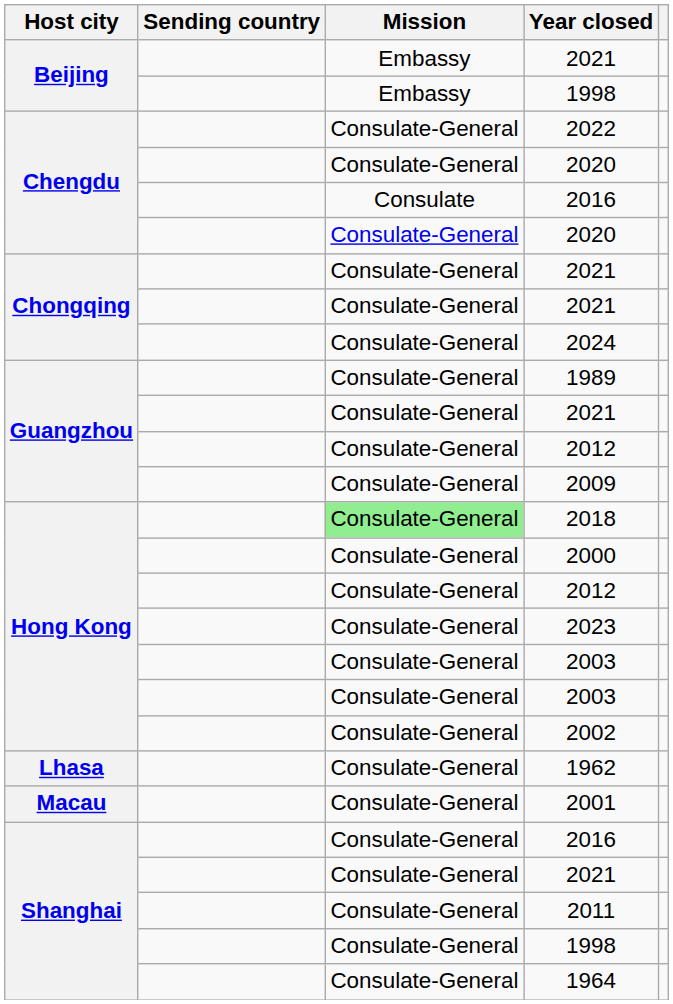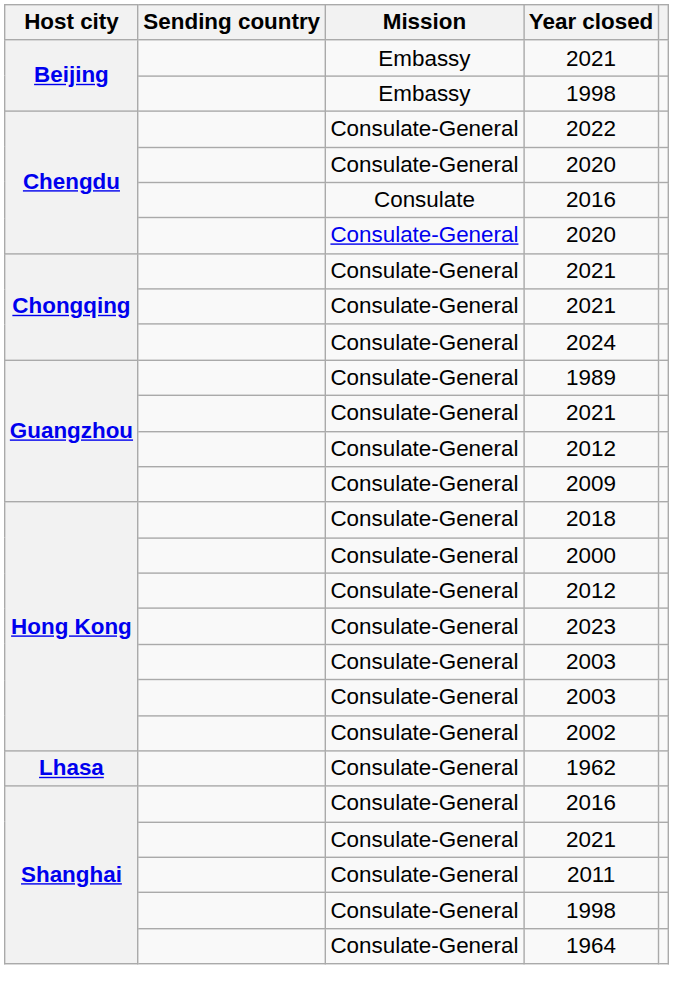 <table class="wikitable plainrowheaders">
 <tr>
 <th scope="col">Host city</th>
 <th scope="col">Sending country</th>
 <th scope="col">Mission</th>
 <th scope="col">Year closed</th>
 <th scope="col"></th>
 </tr>
 <tr>
 <th rowspan="2"><a href='#'>Beijing</a></th>
 <td></td>
 <td style="text-align:center;">Embassy</td>
 <td style="text-align:center;">2021</td>
 <td style="text-align:center;"></td>
 </tr>
 <tr>
 <td></td>
 <td style="text-align:center;">Embassy</td>
 <td style="text-align:center;">1998</td>
 <td style="text-align:center;"></td>
 </tr>
 <tr>
 <th rowspan="4"><a href='#'>Chengdu</a></th>
 <td></td>
 <td style="text-align:center;">Consulate-General</td>
 <td style="text-align:center;">2022</td>
 <td style="text-align:center;"></td>
 </tr>
 <tr>
 <td></td>
 <td style="text-align:center;">Consulate-General</td>
 <td style="text-align:center;">2020</td>
 <td style="text-align:center;"></td>
 </tr>
 <tr>
 <td></td>
 <td style="text-align:center;">Consulate</td>
 <td style="text-align:center;">2016</td>
 <td style="text-align:center;"></td>
 </tr>
 <tr>
 <td></td>
 <td style="text-align:center;"><a href='#'>Consulate-General</a></td>
 <td style="text-align:center;">2020</td>
 <td style="text-align:center;"></td>
 </tr>
 <tr>
 <th rowspan="3"><a href='#'>Chongqing</a></th>
 <td></td>
 <td style="text-align:center;">Consulate-General</td>
 <td style="text-align:center;">2021</td>
 <td style="text-align:center;"></td>
 </tr>
 <tr>
 <td></td>
 <td style="text-align:center;">Consulate-General</td>
 <td style="text-align:center;">2021</td>
 <td style="text-align:center;"></td>
 </tr>
 <tr>
 <td></td>
 <td style="text-align:center;">Consulate-General</td>
 <td style="text-align:center;">2024</td>
 <td style="text-align:center;"></td>
 </tr>
 <tr>
 <th rowspan="4"><a href='#'>Guangzhou</a></th>
 <td></td>
 <td style="text-align:center;">Consulate-General</td>
 <td style="text-align:center;">1989</td>
 <td style="text-align:center;"></td>
 </tr>
 <tr>
 <td></td>
 <td style="text-align:center;">Consulate-General</td>
 <td style="text-align:center;">2021</td>
 <td style="text-align:center;"></td>
 </tr>
 <tr>
 <td></td>
 <td style="text-align:center;">Consulate-General</td>
 <td style="text-align:center;">2012</td>
 <td style="text-align:center;"></td>
 </tr>
 <tr>
 <td></td>
 <td style="text-align:center;">Consulate-General</td>
 <td style="text-align:center;">2009</td>
 <td style="text-align:center;"></td>
 </tr>
 <tr>
 <th rowspan="7"><a href='#'>Hong Kong</a></th>
 <td></td>
-<td style="background: lightgreen; text-align:center;">Consulate-General</td>
+<td style="text-align:center;">Consulate-General</td>
 <td style="text-align:center;">2018</td>
 <td style="text-align:center;"></td>
 </tr>
 <tr>
 <td></td>
 <td style="text-align:center;">Consulate-General</td>
 <td style="text-align:center;">2000</td>
 <td style="text-align:center;"></td>
 </tr>
 <tr>
 <td></td>
 <td style="text-align:center;">Consulate-General</td>
 <td style="text-align:center;">2012</td>
 <td style="text-align:center;"></td>
 </tr>
 <tr>
 <td></td>
 <td style="text-align:center;">Consulate-General</td>
 <td style="text-align:center;">2023</td>
 <td style="text-align:center;"></td>
 </tr>
 <tr>
 <td></td>
 <td style="text-align:center;">Consulate-General</td>
 <td style="text-align:center;">2003</td>
 <td style="text-align:center;"></td>
 </tr>
 <tr>
 <td></td>
 <td style="text-align:center;">Consulate-General</td>
 <td style="text-align:center;">2003</td>
 <td style="text-align:center;"></td>
 </tr>
 <tr>
 <td></td>
 <td style="text-align:center;">Consulate-General</td>
 <td style="text-align:center;">2002</td>
 <td style="text-align:center;"></td>
 </tr>
 <tr>
 <th><a href='#'>Lhasa</a></th>
 <td></td>
 <td style="text-align:center;">Consulate-General</td>
 <td style="text-align:center;">1962</td>
 <td style="text-align:center;"></td>
 </tr>
 <tr>
-<th><a href='#'>Macau</a></th>
-<td></td>
-<td style="text-align:center;">Consulate-General</td>
-<td style="text-align:center;">2001</td>
-<td style="text-align:center;"></td>
-</tr>
-<tr>
 <th rowspan="5"><a href='#'>Shanghai</a></th>
 <td></td>
 <td style="text-align:center;">Consulate-General</td>
 <td style="text-align:center;">2016</td>
 <td style="text-align:center;"></td>
 </tr>
 <tr>
 <td></td>
 <td style="text-align:center;">Consulate-General</td>
 <td style="text-align:center;">2021</td>
 <td style="text-align:center;"></td>
 </tr>
 <tr>
 <td></td>
 <td style="text-align:center;">Consulate-General</td>
 <td style="text-align:center;">2011</td>
 <td style="text-align:center;"></td>
 </tr>
 <tr>
 <td></td>
 <td style="text-align:center;">Consulate-General</td>
 <td style="text-align:center;">1998</td>
 <td style="text-align:center;"></td>
 </tr>
 <tr>
 <td></td>
 <td style="text-align:center;">Consulate-General</td>
 <td style="text-align:center;">1964</td>
 <td style="text-align:center;"></td>
 </tr>
 </table>
